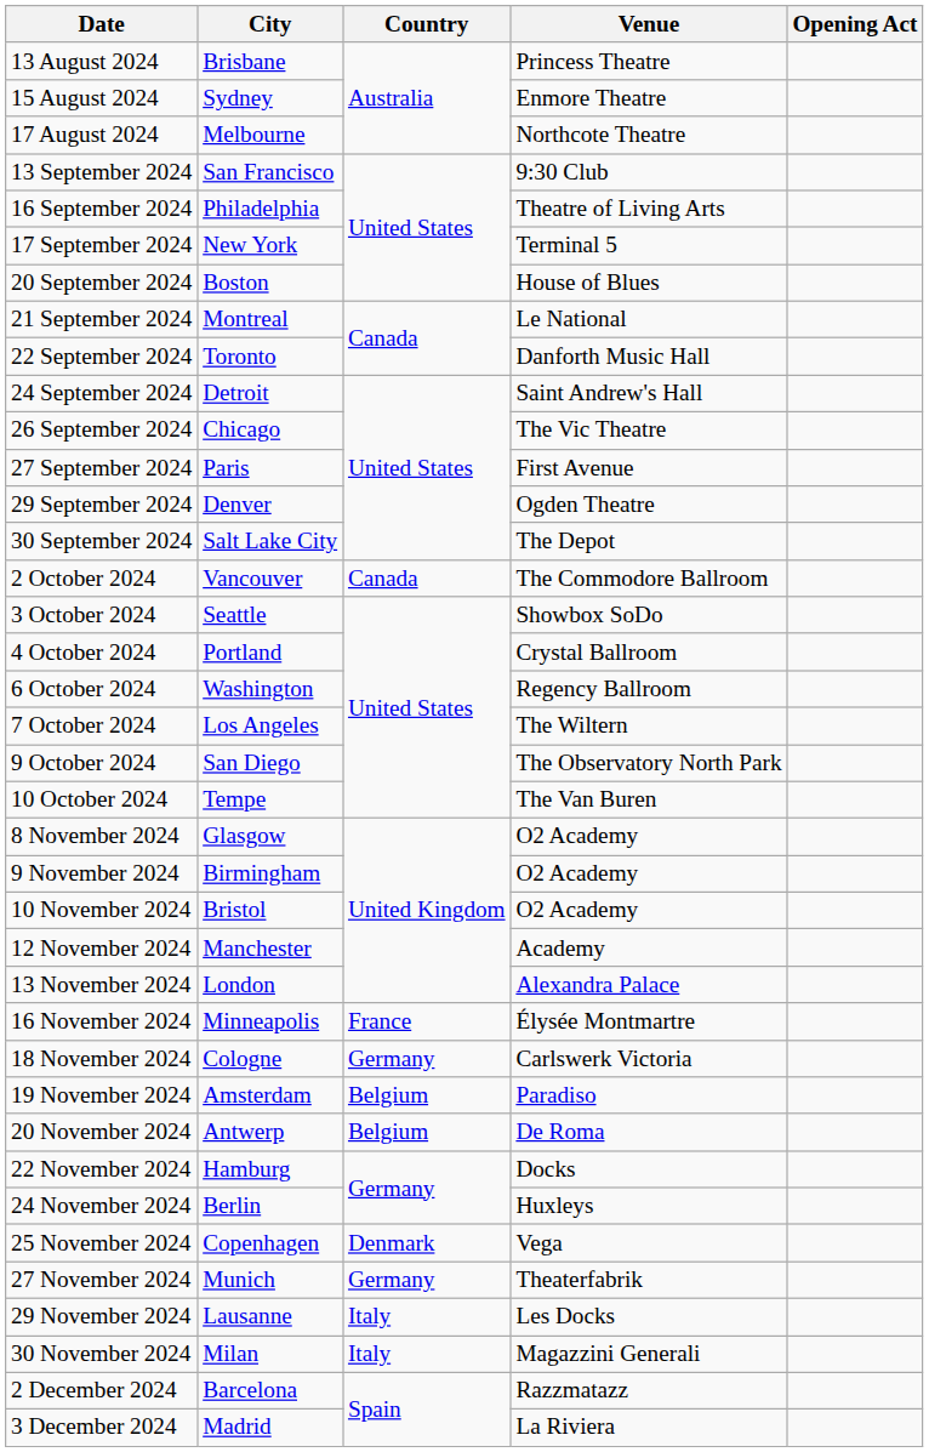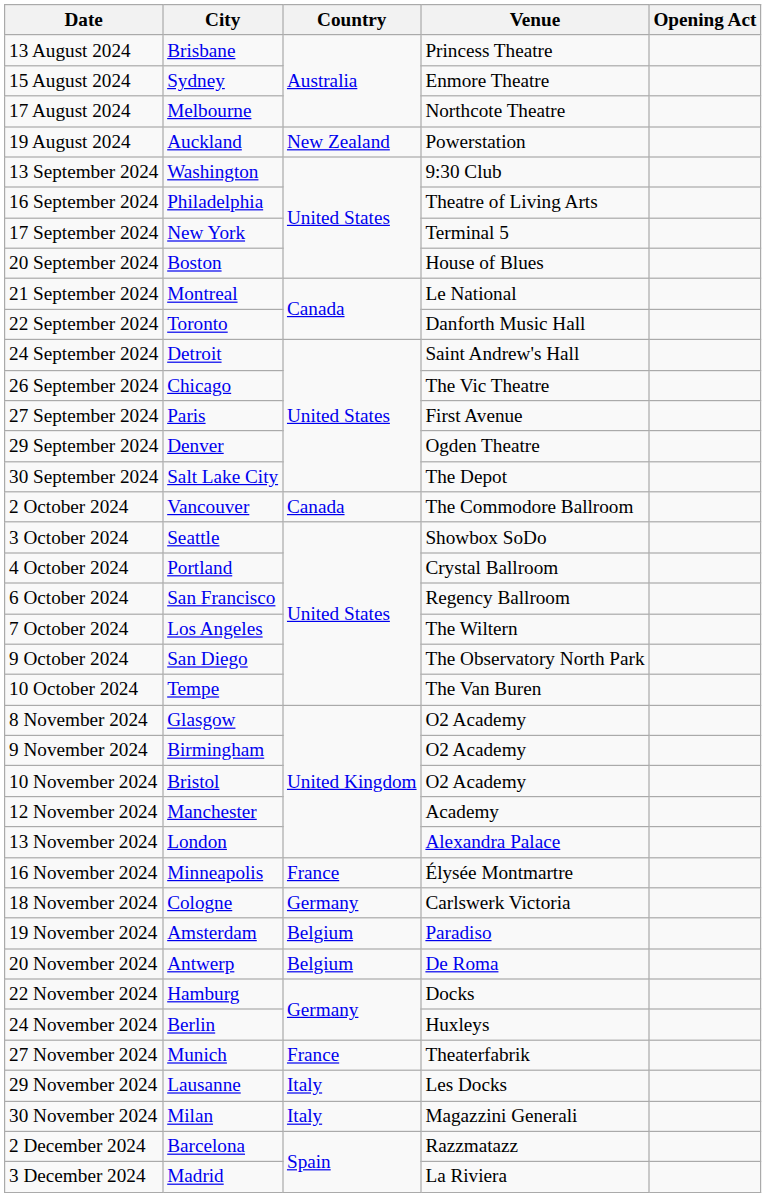 <table class="wikitable">
 <tr>
 <th>Date</th>
 <th>City</th>
 <th>Country</th>
 <th>Venue</th>
 <th>Opening Act</th>
 </tr>
 <tr>
 <td>13 August 2024</td>
 <td><a href='#'>Brisbane</a></td>
 <td rowspan="3"><a href='#'>Australia</a></td>
 <td>Princess Theatre</td>
 <td></td>
 </tr>
 <tr>
 <td>15 August 2024</td>
 <td><a href='#'>Sydney</a></td>
 <td>Enmore Theatre</td>
 <td></td>
 </tr>
 <tr>
 <td>17 August 2024</td>
 <td><a href='#'>Melbourne</a></td>
 <td>Northcote Theatre</td>
 <td></td>
 </tr>
 <tr>
+<td>19 August 2024</td>
+<td><a href='#'>Auckland</a></td>
+<td><a href='#'>New Zealand</a></td>
+<td>Powerstation</td>
+<td></td>
+</tr>
+<tr>
 <td>13 September 2024</td>
-<td><a href='#'>San Francisco</a></td>
+<td><a href='#'>Washington</a></td>
 <td rowspan="4"><a href='#'>United States</a></td>
 <td>9:30 Club</td>
 <td></td>
 </tr>
 <tr>
 <td>16 September 2024</td>
 <td><a href='#'>Philadelphia</a></td>
 <td>Theatre of Living Arts</td>
 <td></td>
 </tr>
 <tr>
 <td>17 September 2024</td>
 <td><a href='#'>New York</a></td>
 <td>Terminal 5</td>
 <td></td>
 </tr>
 <tr>
 <td>20 September 2024</td>
 <td><a href='#'>Boston</a></td>
 <td>House of Blues</td>
 <td></td>
 </tr>
 <tr>
 <td>21 September 2024</td>
 <td><a href='#'>Montreal</a></td>
 <td rowspan="2"><a href='#'>Canada</a></td>
 <td>Le National</td>
 <td></td>
 </tr>
 <tr>
 <td>22 September 2024</td>
 <td><a href='#'>Toronto</a></td>
 <td>Danforth Music Hall</td>
 <td></td>
 </tr>
 <tr>
 <td>24 September 2024</td>
 <td><a href='#'>Detroit</a></td>
 <td rowspan="5"><a href='#'>United States</a></td>
 <td>Saint Andrew's Hall</td>
 <td></td>
 </tr>
 <tr>
 <td>26 September 2024</td>
 <td><a href='#'>Chicago</a></td>
 <td>The Vic Theatre</td>
 <td></td>
 </tr>
 <tr>
 <td>27 September 2024</td>
 <td><a href='#'>Paris</a></td>
 <td>First Avenue</td>
 <td></td>
 </tr>
 <tr>
 <td>29 September 2024</td>
 <td><a href='#'>Denver</a></td>
 <td>Ogden Theatre</td>
 <td></td>
 </tr>
 <tr>
 <td>30 September 2024</td>
 <td><a href='#'>Salt Lake City</a></td>
 <td>The Depot</td>
 <td></td>
 </tr>
 <tr>
 <td>2 October 2024</td>
 <td><a href='#'>Vancouver</a></td>
 <td><a href='#'>Canada</a></td>
 <td>The Commodore Ballroom</td>
 <td></td>
 </tr>
 <tr>
 <td>3 October 2024</td>
 <td><a href='#'>Seattle</a></td>
 <td rowspan="6"><a href='#'>United States</a></td>
 <td>Showbox SoDo</td>
 <td></td>
 </tr>
 <tr>
 <td>4 October 2024</td>
 <td><a href='#'>Portland</a></td>
 <td>Crystal Ballroom</td>
 <td></td>
 </tr>
 <tr>
 <td>6 October 2024</td>
-<td><a href='#'>Washington</a></td>
+<td><a href='#'>San Francisco</a></td>
 <td>Regency Ballroom</td>
 <td></td>
 </tr>
 <tr>
 <td>7 October 2024</td>
 <td><a href='#'>Los Angeles</a></td>
 <td>The Wiltern</td>
 <td></td>
 </tr>
 <tr>
 <td>9 October 2024</td>
 <td><a href='#'>San Diego</a></td>
 <td>The Observatory North Park</td>
 <td></td>
 </tr>
 <tr>
 <td>10 October 2024</td>
 <td><a href='#'>Tempe</a></td>
 <td>The Van Buren</td>
 <td></td>
 </tr>
 <tr>
 <td>8 November 2024</td>
 <td><a href='#'>Glasgow</a></td>
 <td rowspan="5"><a href='#'>United Kingdom</a></td>
 <td>O2 Academy</td>
 <td></td>
 </tr>
 <tr>
 <td>9 November 2024</td>
 <td><a href='#'>Birmingham</a></td>
 <td>O2 Academy</td>
 <td></td>
 </tr>
 <tr>
 <td>10 November 2024</td>
 <td><a href='#'>Bristol</a></td>
 <td>O2 Academy</td>
 <td></td>
 </tr>
 <tr>
 <td>12 November 2024</td>
 <td><a href='#'>Manchester</a></td>
 <td>Academy</td>
 <td></td>
 </tr>
 <tr>
 <td>13 November 2024</td>
 <td><a href='#'>London</a></td>
 <td><a href='#'>Alexandra Palace</a></td>
 <td></td>
 </tr>
 <tr>
 <td>16 November 2024</td>
 <td><a href='#'>Minneapolis</a></td>
 <td><a href='#'>France</a></td>
 <td>Élysée Montmartre</td>
 <td></td>
 </tr>
 <tr>
 <td>18 November 2024</td>
 <td><a href='#'>Cologne</a></td>
 <td><a href='#'>Germany</a></td>
 <td>Carlswerk Victoria</td>
 <td></td>
 </tr>
 <tr>
 <td>19 November 2024</td>
 <td><a href='#'>Amsterdam</a></td>
 <td><a href='#'>Belgium</a></td>
 <td><a href='#'>Paradiso</a></td>
 <td></td>
 </tr>
 <tr>
 <td>20 November 2024</td>
 <td><a href='#'>Antwerp</a></td>
 <td><a href='#'>Belgium</a></td>
 <td><a href='#'>De Roma</a></td>
 <td></td>
 </tr>
 <tr>
 <td>22 November 2024</td>
 <td><a href='#'>Hamburg</a></td>
 <td rowspan="2"><a href='#'>Germany</a></td>
 <td>Docks</td>
 <td></td>
 </tr>
 <tr>
 <td>24 November 2024</td>
 <td><a href='#'>Berlin</a></td>
 <td>Huxleys</td>
 <td></td>
 </tr>
 <tr>
-<td>25 November 2024</td>
-<td><a href='#'>Copenhagen</a></td>
-<td><a href='#'>Denmark</a></td>
-<td>Vega</td>
-<td></td>
-</tr>
-<tr>
 <td>27 November 2024</td>
 <td><a href='#'>Munich</a></td>
-<td><a href='#'>Germany</a></td>
+<td><a href='#'>France</a></td>
 <td>Theaterfabrik</td>
 <td></td>
 </tr>
 <tr>
 <td>29 November 2024</td>
 <td><a href='#'>Lausanne</a></td>
 <td><a href='#'>Italy</a></td>
 <td>Les Docks</td>
 <td></td>
 </tr>
 <tr>
 <td>30 November 2024</td>
 <td><a href='#'>Milan</a></td>
 <td><a href='#'>Italy</a></td>
 <td>Magazzini Generali</td>
 <td></td>
 </tr>
 <tr>
 <td>2 December 2024</td>
 <td><a href='#'>Barcelona</a></td>
 <td rowspan="2"><a href='#'>Spain</a></td>
 <td>Razzmatazz</td>
 <td></td>
 </tr>
 <tr>
 <td>3 December 2024</td>
 <td><a href='#'>Madrid</a></td>
 <td>La Riviera</td>
 <td></td>
 </tr>
 </table>
